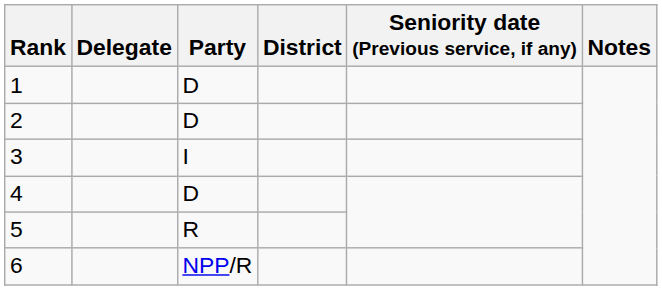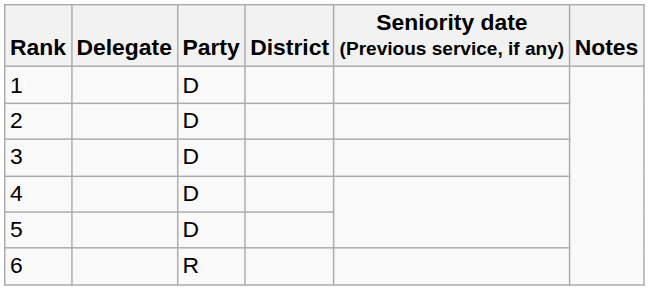 <table class="wikitable sortable plainrowheaders">
 <tr valign=bottom>
 <th scope=col>Rank</th>
 <th scope=col>Delegate</th>
 <th scope=col>Party</th>
 <th scope=col>District</th>
 <th scope=col>Seniority date<br><small>(Previous service, if any)</small><br></th>
 <th scope=col>Notes</th>
 </tr>
 <tr>
 <td>1</td>
 <td></td>
 <td>D</td>
 <td></td>
 <td></td>
 <td rowspan=6> </td>
 </tr>
 <tr>
 <td>2</td>
 <td></td>
 <td>D</td>
 <td></td>
 <td></td>
 </tr>
 <tr>
 <td>3</td>
 <td></td>
-<td>I</td>
+<td>D</td>
 <td></td>
 <td></td>
 </tr>
 <tr>
 <td>4</td>
 <td></td>
 <td>D</td>
 <td></td>
 <td rowspan=2></td>
 </tr>
 <tr>
 <td>5</td>
 <td></td>
-<td>R</td>
+<td>D</td>
 <td></td>
 </tr>
 <tr>
 <td>6</td>
 <td></td>
-<td><a href='#'>NPP</a>/R</td>
+<td>R</td>
 <td></td>
 <td></td>
 </tr>
 </table>
